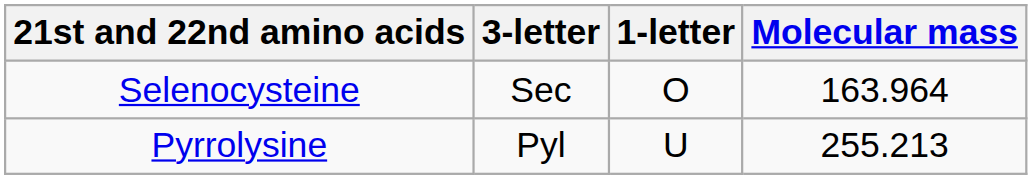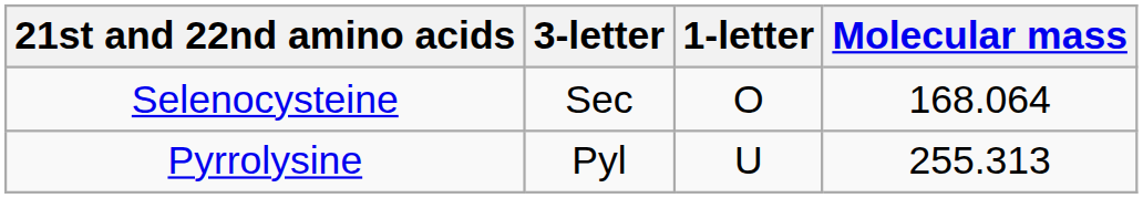 <table class="wikitable" style="text-align:center;">
 <tr>
 <th>21st and 22nd amino acids</th>
 <th>3-letter</th>
 <th>1-letter</th>
 <th><a href='#'>Molecular mass</a></th>
 </tr>
 <tr>
 <td><a href='#'>Selenocysteine</a></td>
 <td>Sec</td>
 <td>O</td>
-<td>163.964</td>
+<td>168.064</td>
 </tr>
 <tr>
 <td><a href='#'>Pyrrolysine</a></td>
 <td>Pyl</td>
 <td>U</td>
-<td>255.213</td>
+<td>255.313</td>
 </tr>
 </table>
